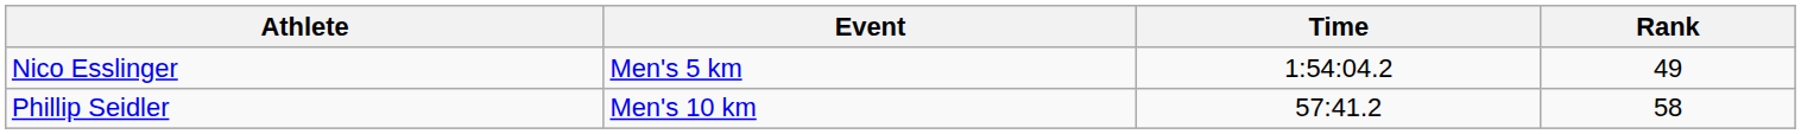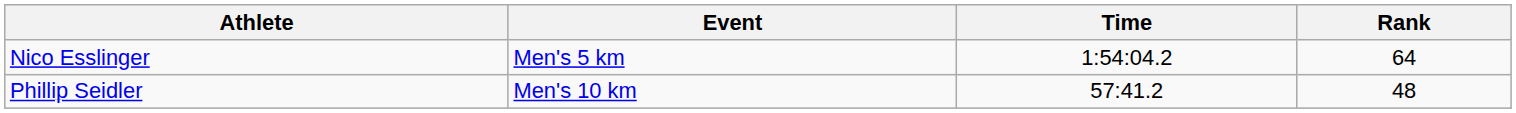 <table class="wikitable" style="text-align:center; font-size:90%; width:50%;">
 <tr>
 <th>Athlete</th>
 <th>Event</th>
 <th>Time</th>
 <th>Rank</th>
 </tr>
 <tr>
 <td align=left><a href='#'>Nico Esslinger</a></td>
 <td align=left><a href='#'>Men's 5 km</a></td>
 <td>1:54:04.2</td>
-<td>49</td>
+<td>64</td>
 </tr>
 <tr>
 <td align=left><a href='#'>Phillip Seidler</a></td>
 <td align=left><a href='#'>Men's 10 km</a></td>
 <td>57:41.2</td>
-<td>58</td>
+<td>48</td>
 </tr>
 </table>
